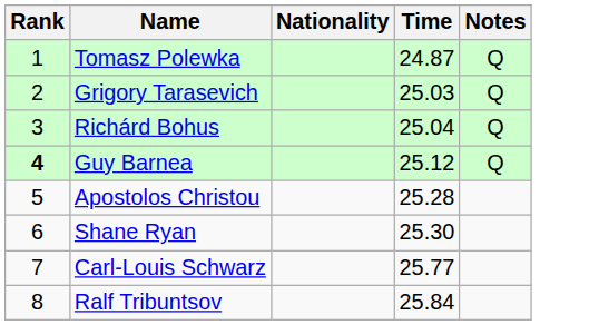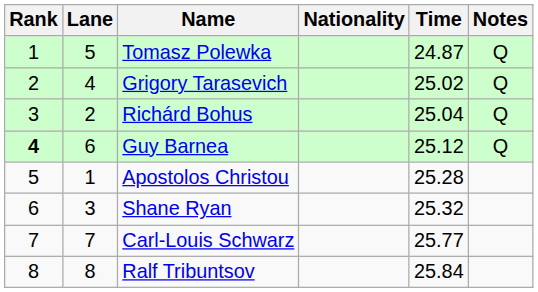 <table class="wikitable sortable" style="text-align:center">
 <tr>
 <th>Rank</th>
+<th>Lane</th>
 <th>Name</th>
 <th>Nationality</th>
 <th>Time</th>
 <th>Notes</th>
 </tr>
 <tr bgcolor=ccffcc>
 <td>1</td>
+<td>5</td>
 <td align=left><a href='#'>Tomasz Polewka</a></td>
 <td align=left></td>
 <td>24.87</td>
 <td>Q</td>
 </tr>
 <tr bgcolor=ccffcc>
 <td>2</td>
+<td>4</td>
 <td align=left><a href='#'>Grigory Tarasevich</a></td>
 <td align=left></td>
-<td>25.03</td>
+<td>25.02</td>
 <td>Q</td>
 </tr>
 <tr bgcolor=ccffcc>
 <td>3</td>
+<td>2</td>
 <td align=left><a href='#'>Richárd Bohus</a></td>
 <td align=left></td>
 <td>25.04</td>
 <td>Q</td>
 </tr>
 <tr bgcolor=ccffcc>
 <td><strong>4</strong></td>
+<td>6</td>
 <td align=left><a href='#'>Guy Barnea</a></td>
 <td align=left></td>
 <td>25.12</td>
 <td>Q</td>
 </tr>
 <tr>
 <td>5</td>
+<td>1</td>
 <td align=left><a href='#'>Apostolos Christou</a></td>
 <td align=left></td>
 <td>25.28</td>
 <td></td>
 </tr>
 <tr>
 <td>6</td>
+<td>3</td>
 <td align=left><a href='#'>Shane Ryan</a></td>
 <td align=left></td>
-<td>25.30</td>
+<td>25.32</td>
 <td></td>
 </tr>
 <tr>
+<td>7</td>
 <td>7</td>
 <td align=left><a href='#'>Carl-Louis Schwarz</a></td>
 <td align=left></td>
 <td>25.77</td>
 <td></td>
 </tr>
 <tr>
 <td>8</td>
+<td>8</td>
 <td align=left><a href='#'>Ralf Tribuntsov</a></td>
 <td align=left></td>
 <td>25.84</td>
 <td></td>
 </tr>
 </table>
